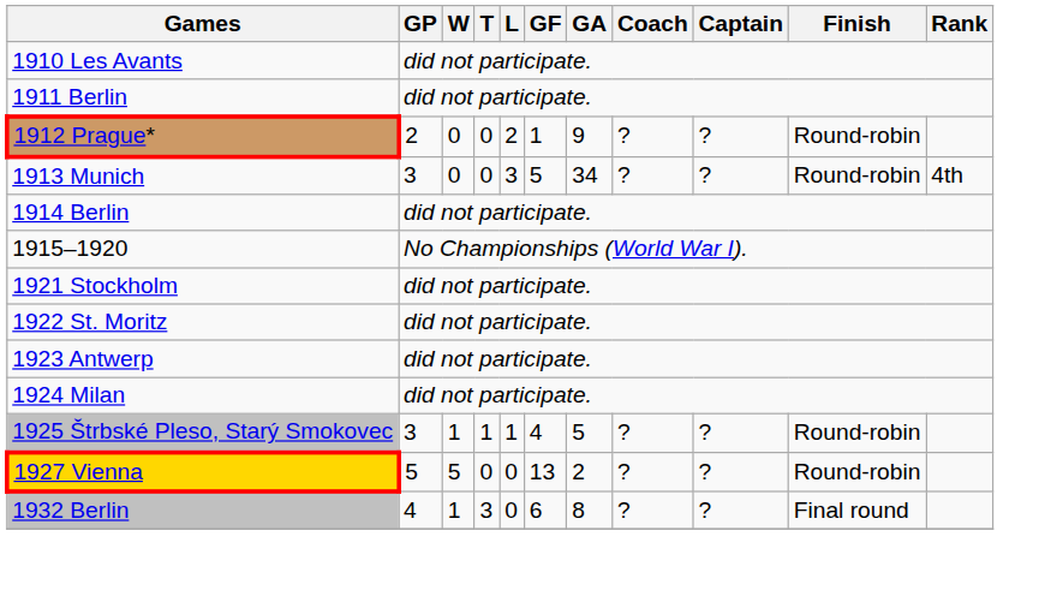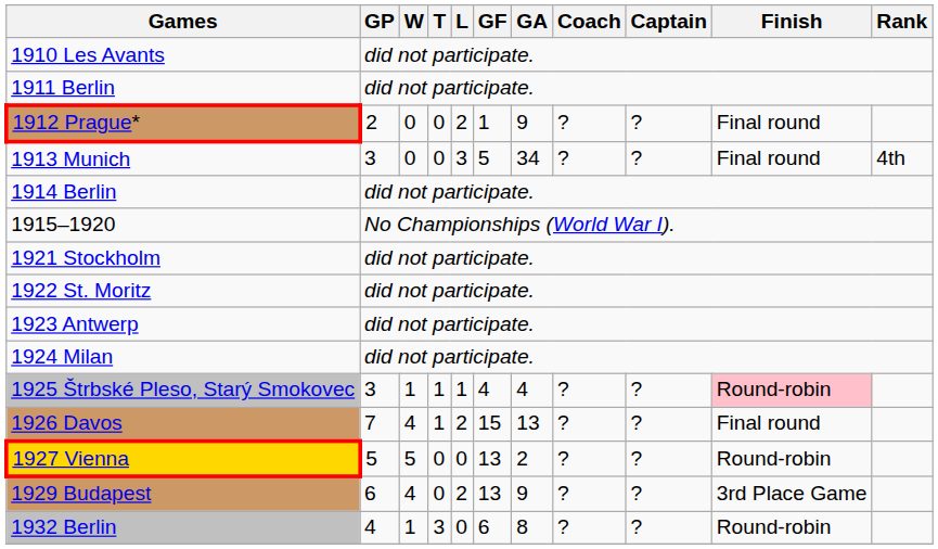 <table class="wikitable sortable">
 <tr>
 <th>Games</th>
 <th>GP</th>
 <th>W</th>
 <th>T</th>
 <th>L</th>
 <th>GF</th>
 <th>GA</th>
 <th>Coach</th>
 <th>Captain</th>
 <th>Finish</th>
 <th>Rank</th>
 </tr>
 <tr>
 <td> <a href='#'>1910 Les Avants</a></td>
 <td colspan=10><em>did not participate.</em></td>
 </tr>
 <tr>
 <td> <a href='#'>1911 Berlin</a></td>
 <td colspan=10><em>did not participate.</em></td>
 </tr>
 <tr>
 <td style="border: 3px solid red" bgcolor=#c96> <a href='#'>1912 Prague</a>*</td>
 <td>2</td>
 <td>0</td>
 <td>0</td>
 <td>2</td>
 <td>1</td>
 <td>9</td>
 <td>?</td>
 <td>?</td>
-<td>Round-robin</td>
+<td>Final round</td>
 <td></td>
 </tr>
 <tr>
 <td> <a href='#'>1913 Munich</a></td>
 <td>3</td>
 <td>0</td>
 <td>0</td>
 <td>3</td>
 <td>5</td>
 <td>34</td>
 <td>?</td>
 <td>?</td>
-<td>Round-robin</td>
+<td>Final round</td>
 <td>4th</td>
 </tr>
 <tr>
 <td> <a href='#'>1914 Berlin</a></td>
 <td colspan=10><em>did not participate.</em></td>
 </tr>
 <tr>
 <td>1915–1920</td>
 <td colspan=10><em>No Championships (<a href='#'>World War I</a>).</em></td>
 </tr>
 <tr>
 <td> <a href='#'>1921 Stockholm</a></td>
 <td colspan=10><em>did not participate.</em></td>
 </tr>
 <tr>
 <td> <a href='#'>1922 St. Moritz</a></td>
 <td colspan=10><em>did not participate.</em></td>
 </tr>
 <tr>
 <td> <a href='#'>1923 Antwerp</a></td>
 <td colspan=10><em>did not participate.</em></td>
 </tr>
 <tr>
 <td> <a href='#'>1924 Milan</a></td>
 <td colspan=10><em>did not participate.</em></td>
 </tr>
 <tr>
 <td style="background:silver;"> <a href='#'>1925 Štrbské Pleso, Starý Smokovec</a></td>
 <td>3</td>
 <td>1</td>
 <td>1</td>
 <td>1</td>
 <td>4</td>
-<td>5</td>
+<td>4</td>
 <td>?</td>
 <td>?</td>
-<td>Round-robin</td>
+<td style="background: pink;">Round-robin</td>
+<td></td>
+</tr>
+<tr>
+<td style="background:#c96;"> <a href='#'>1926 Davos</a></td>
+<td>7</td>
+<td>4</td>
+<td>1</td>
+<td>2</td>
+<td>15</td>
+<td>13</td>
+<td>?</td>
+<td>?</td>
+<td>Final round</td>
 <td></td>
 </tr>
 <tr>
 <td style="border:3px solid red; background:gold;"> <a href='#'>1927 Vienna</a></td>
 <td>5</td>
 <td>5</td>
 <td>0</td>
 <td>0</td>
 <td>13</td>
 <td>2</td>
 <td>?</td>
 <td>?</td>
 <td>Round-robin</td>
 <td></td>
 </tr>
 <tr>
+<td style="background:#c96;"> <a href='#'>1929 Budapest</a></td>
+<td>6</td>
+<td>4</td>
+<td>0</td>
+<td>2</td>
+<td>13</td>
+<td>9</td>
+<td>?</td>
+<td>?</td>
+<td>3rd Place Game</td>
+<td></td>
+</tr>
+<tr>
 <td style="background:silver;"> <a href='#'>1932 Berlin</a></td>
 <td>4</td>
 <td>1</td>
 <td>3</td>
 <td>0</td>
 <td>6</td>
 <td>8</td>
 <td>?</td>
 <td>?</td>
-<td>Final round</td>
+<td>Round-robin</td>
 <td></td>
 </tr>
 <tr>
 </tr>
 </table>
